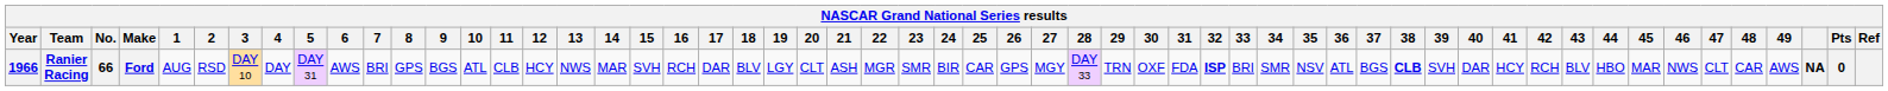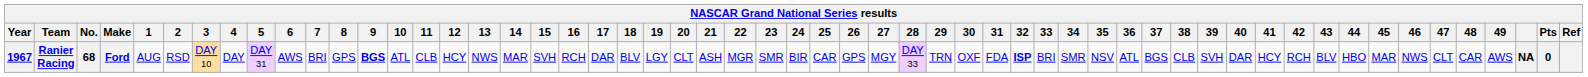 <table class="wikitable" style="text-align:center; font-size:75%">
 <tr>
 <th colspan="68"><a href='#'>NASCAR Grand National Series</a> results</th>
 </tr>
 <tr>
 <th>Year</th>
 <th>Team</th>
 <th>No.</th>
 <th>Make</th>
 <th>1</th>
 <th>2</th>
 <th>3</th>
 <th>4</th>
 <th>5</th>
 <th>6</th>
 <th>7</th>
 <th>8</th>
 <th>9</th>
 <th>10</th>
 <th>11</th>
 <th>12</th>
 <th>13</th>
 <th>14</th>
 <th>15</th>
 <th>16</th>
 <th>17</th>
 <th>18</th>
 <th>19</th>
 <th>20</th>
 <th>21</th>
 <th>22</th>
 <th>23</th>
 <th>24</th>
 <th>25</th>
 <th>26</th>
 <th>27</th>
 <th>28</th>
 <th>29</th>
 <th>30</th>
 <th>31</th>
 <th>32</th>
 <th>33</th>
 <th>34</th>
 <th>35</th>
 <th>36</th>
 <th>37</th>
 <th>38</th>
 <th>39</th>
 <th>40</th>
 <th>41</th>
 <th>42</th>
 <th>43</th>
 <th>44</th>
 <th>45</th>
 <th>46</th>
 <th>47</th>
 <th>48</th>
 <th>49</th>
 <th></th>
 <th>Pts</th>
 <th>Ref</th>
 </tr>
 <tr>
-<th><a href='#'>1966</a></th>
+<th><a href='#'>1967</a></th>
 <th><a href='#'>Ranier Racing</a></th>
-<th>66</th>
+<th>68</th>
 <th><a href='#'>Ford</a></th>
 <td><a href='#'>AUG</a></td>
 <td><a href='#'>RSD</a></td>
 <td style="background:#FFDF9F;"><a href='#'>DAY</a><br><small>10</small></td>
 <td><a href='#'>DAY</a></td>
 <td style="background:#EFCFFF;"><a href='#'>DAY</a><br><small>31</small></td>
 <td><a href='#'>AWS</a></td>
 <td><a href='#'>BRI</a></td>
 <td><a href='#'>GPS</a></td>
-<td><a href='#'>BGS</a></td>
+<td><strong><a href='#'>BGS</a></strong></td>
 <td><a href='#'>ATL</a></td>
 <td><a href='#'>CLB</a></td>
 <td><a href='#'>HCY</a></td>
 <td><a href='#'>NWS</a></td>
 <td><a href='#'>MAR</a></td>
 <td><a href='#'>SVH</a></td>
 <td><a href='#'>RCH</a></td>
 <td><a href='#'>DAR</a></td>
 <td><a href='#'>BLV</a></td>
 <td><a href='#'>LGY</a></td>
 <td><a href='#'>CLT</a></td>
 <td><a href='#'>ASH</a></td>
 <td><a href='#'>MGR</a></td>
 <td><a href='#'>SMR</a></td>
 <td><a href='#'>BIR</a></td>
 <td><a href='#'>CAR</a></td>
 <td><a href='#'>GPS</a></td>
 <td><a href='#'>MGY</a></td>
 <td style="background:#EFCFFF;"><a href='#'>DAY</a><br><small>33</small></td>
 <td><a href='#'>TRN</a></td>
 <td><a href='#'>OXF</a></td>
 <td><a href='#'>FDA</a></td>
 <td><strong><a href='#'>ISP</a></strong></td>
 <td><a href='#'>BRI</a></td>
 <td><a href='#'>SMR</a></td>
 <td><a href='#'>NSV</a></td>
 <td><a href='#'>ATL</a></td>
 <td><a href='#'>BGS</a></td>
-<td><strong><a href='#'>CLB</a></strong></td>
+<td><a href='#'>CLB</a></td>
 <td><a href='#'>SVH</a></td>
 <td><a href='#'>DAR</a></td>
 <td><a href='#'>HCY</a></td>
 <td><a href='#'>RCH</a></td>
 <td><a href='#'>BLV</a></td>
 <td><a href='#'>HBO</a></td>
 <td><a href='#'>MAR</a></td>
 <td><a href='#'>NWS</a></td>
 <td><a href='#'>CLT</a></td>
 <td><a href='#'>CAR</a></td>
 <td><a href='#'>AWS</a></td>
 <th>NA</th>
 <th>0</th>
 <th></th>
 </tr>
 </table>
